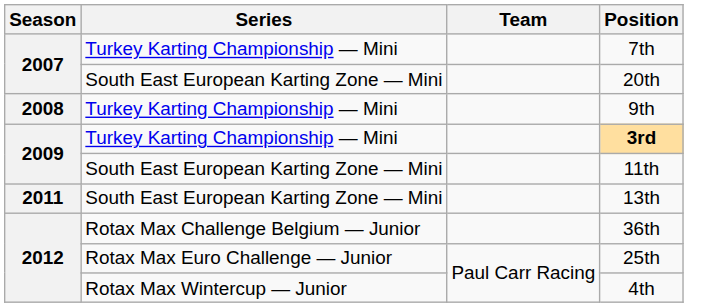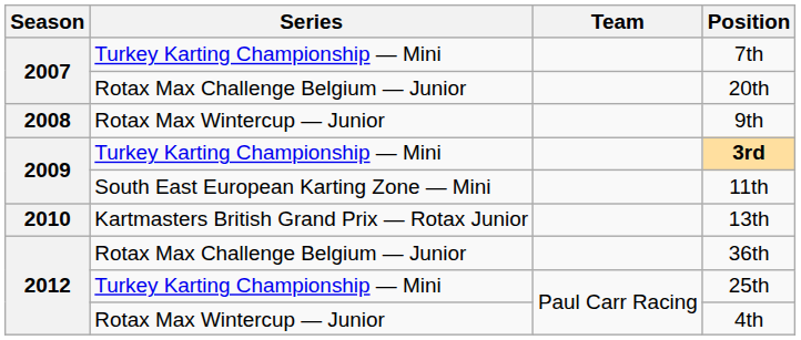 <table class="wikitable" style="font-size: 85%; text-align:center">
 <tr>
 <th>Season</th>
 <th>Series</th>
 <th>Team</th>
 <th>Position</th>
 </tr>
 <tr>
 <th rowspan="2">2007</th>
 <td align="left"><a href='#'>Turkey Karting Championship</a> — Mini</td>
 <td align="left"></td>
 <td>7th</td>
 </tr>
 <tr>
-<td align="left">South East European Karting Zone — Mini</td>
+<td align="left">Rotax Max Challenge Belgium — Junior</td>
 <td align="left"></td>
 <td>20th</td>
 </tr>
 <tr>
 <th>2008</th>
-<td align="left"><a href='#'>Turkey Karting Championship</a> — Mini</td>
+<td align="left">Rotax Max Wintercup — Junior</td>
 <td align="left"></td>
 <td>9th</td>
 </tr>
 <tr>
 <th rowspan="2">2009</th>
 <td align="left"><a href='#'>Turkey Karting Championship</a> — Mini</td>
 <td align="left"></td>
 <td style="background:#FFDF9F;"><strong>3rd</strong></td>
 </tr>
 <tr>
 <td align="left">South East European Karting Zone — Mini</td>
 <td align="left"></td>
 <td>11th</td>
 </tr>
 <tr>
-<th>2011</th>
-<td align="left">South East European Karting Zone — Mini</td>
+<th>2010</th>
+<td align="left">Kartmasters British Grand Prix — Rotax Junior</td>
 <td align="left"></td>
 <td>13th</td>
 </tr>
 <tr>
 <th rowspan="3">2012</th>
 <td align="left">Rotax Max Challenge Belgium — Junior</td>
 <td></td>
 <td>36th</td>
 </tr>
 <tr>
-<td align="left">Rotax Max Euro Challenge — Junior</td>
+<td align="left"><a href='#'>Turkey Karting Championship</a> — Mini</td>
 <td rowspan="2" align="left">Paul Carr Racing</td>
 <td>25th</td>
 </tr>
 <tr>
 <td align="left">Rotax Max Wintercup — Junior</td>
 <td>4th</td>
 </tr>
 </table>
